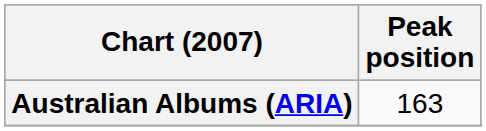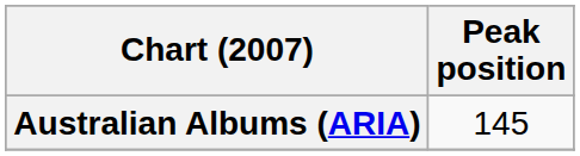 <table class="wikitable sortable plainrowheaders" style="text-align:center">
 <tr>
 <th scope="col">Chart (2007)</th>
 <th scope="col">Peak<br>position</th>
 </tr>
 <tr>
 <th scope="row">Australian Albums (<a href='#'>ARIA</a>) </th>
-<td align="center">163</td>
+<td align="center">145</td>
 </tr>
 <tr>
 </tr>
 <tr>
 </tr>
 <tr>
 </tr>
 </table>
